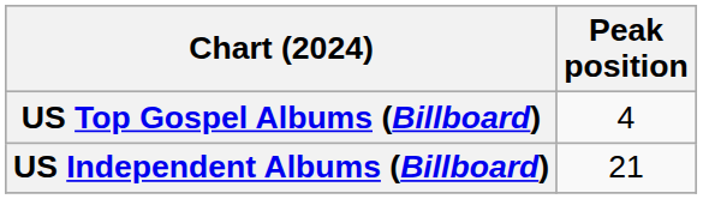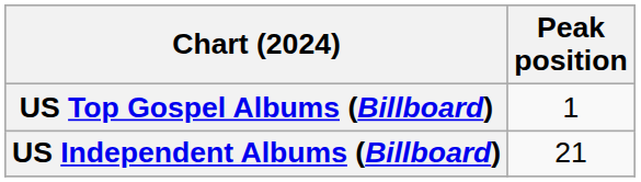 <table class="wikitable sortable plainrowheaders" style="text-align:center">
 <tr>
 <th scope="col">Chart (2024)</th>
 <th scope="col">Peak<br>position</th>
 </tr>
 <tr>
 <th scope="row">US <a href='#'>Top Gospel Albums</a> (<em><a href='#'>Billboard</a></em>)</th>
-<td>4</td>
+<td>1</td>
 </tr>
 <tr>
 <th scope="row">US <a href='#'>Independent Albums</a> (<em><a href='#'>Billboard</a></em>)</th>
 <td>21</td>
 </tr>
 </table>
